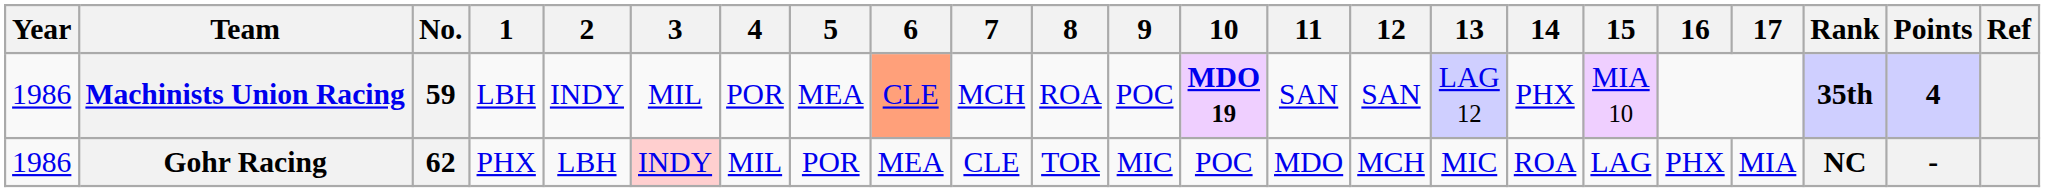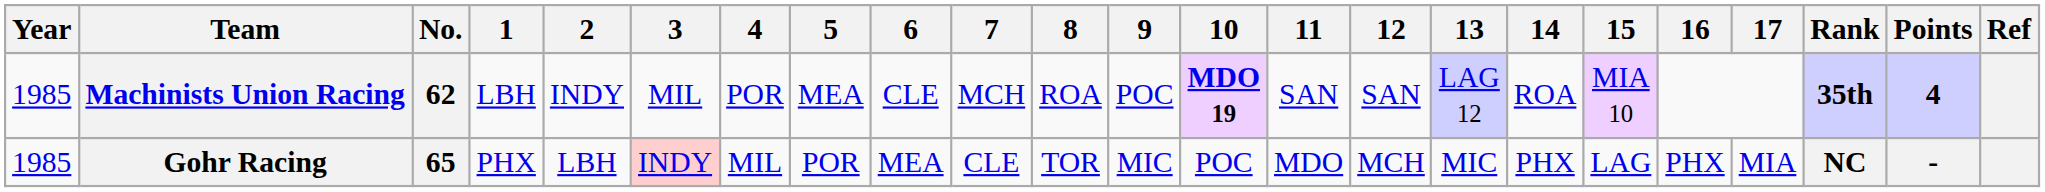 <table class="wikitable" style="text-align:center; font-size:85%">
 <tr>
 <th>Year</th>
 <th>Team</th>
 <th>No.</th>
 <th>1</th>
 <th>2</th>
 <th>3</th>
 <th>4</th>
 <th>5</th>
 <th>6</th>
 <th>7</th>
 <th>8</th>
 <th>9</th>
 <th>10</th>
 <th>11</th>
 <th>12</th>
 <th>13</th>
 <th>14</th>
 <th>15</th>
 <th>16</th>
 <th>17</th>
 <th>Rank</th>
 <th>Points</th>
 <th>Ref</th>
 </tr>
 <tr>
-<td><a href='#'>1986</a></td>
+<td><a href='#'>1985</a></td>
 <th nowrap><a href='#'>Machinists Union Racing</a></th>
-<th>59</th>
+<th>62</th>
 <td><a href='#'>LBH</a><br><small></small></td>
 <td><a href='#'>INDY</a><br><small></small></td>
 <td><a href='#'>MIL</a><br><small></small></td>
 <td><a href='#'>POR</a><br><small></small></td>
 <td><a href='#'>MEA</a><br><small></small></td>
-<td style="background: lightsalmon;"><a href='#'>CLE</a><br><small></small></td>
+<td><a href='#'>CLE</a><br><small></small></td>
 <td><a href='#'>MCH</a><br><small></small></td>
 <td><a href='#'>ROA</a><br><small></small></td>
 <td><a href='#'>POC</a><br><small></small></td>
 <td style="background:#EFCFFF;"><strong><a href='#'>MDO</a><br><small>19</small></strong></td>
 <td><a href='#'>SAN</a><br><small></small></td>
 <td><a href='#'>SAN</a></td>
 <td style="background:#CFCFFF;"><a href='#'>LAG</a><br><small>12</small></td>
-<td><a href='#'>PHX</a><br><small></small></td>
+<td><a href='#'>ROA</a></td>
 <td style="background:#EFCFFF;"><a href='#'>MIA</a><br><small>10</small></td>
 <td colspan=2></td>
 <td style="background:#CFCFFF;"><strong>35th</strong></td>
 <td style="background:#CFCFFF;"><strong>4</strong></td>
 <th></th>
 </tr>
 <tr>
-<td><a href='#'>1986</a></td>
+<td><a href='#'>1985</a></td>
 <th nowrap>Gohr Racing</th>
-<th>62</th>
+<th>65</th>
 <td><a href='#'>PHX</a></td>
 <td><a href='#'>LBH</a></td>
 <td style="background:#ffcfcf;"><a href='#'>INDY</a><br></td>
 <td><a href='#'>MIL</a></td>
 <td><a href='#'>POR</a></td>
 <td><a href='#'>MEA</a></td>
 <td><a href='#'>CLE</a></td>
 <td><a href='#'>TOR</a></td>
 <td><a href='#'>MIC</a></td>
 <td><a href='#'>POC</a></td>
 <td><a href='#'>MDO</a></td>
 <td><a href='#'>MCH</a><br><small></small></td>
 <td><a href='#'>MIC</a></td>
-<td><a href='#'>ROA</a></td>
+<td><a href='#'>PHX</a><br><small></small></td>
 <td><a href='#'>LAG</a></td>
 <td><a href='#'>PHX</a></td>
 <td><a href='#'>MIA</a></td>
 <th>NC</th>
 <th>-</th>
 <th></th>
 </tr>
 </table>
